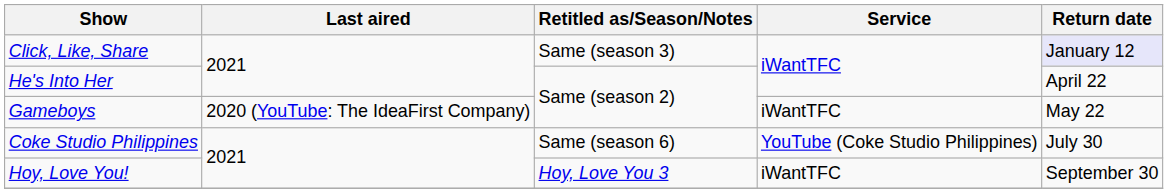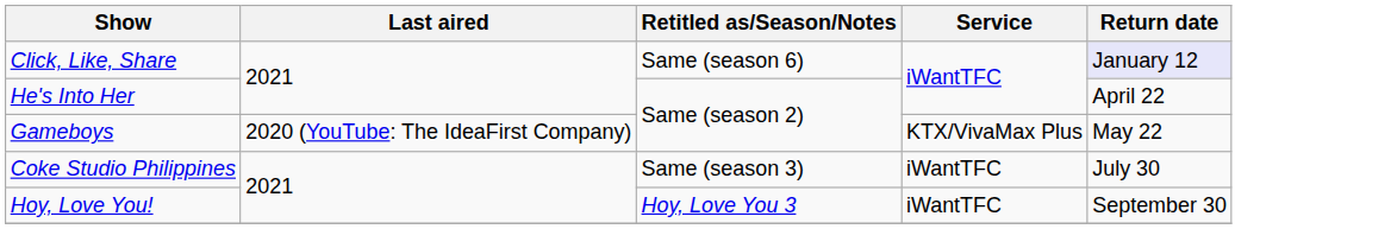 <table class="wikitable" style="text-align:left; line-height:20px; width:auto;">
 <tr>
 <th>Show</th>
 <th>Last aired</th>
 <th>Retitled as/Season/Notes</th>
 <th>Service</th>
 <th>Return date</th>
 </tr>
 <tr>
 <td><em><a href='#'>Click, Like, Share</a></em></td>
 <td rowspan="2">2021</td>
-<td>Same (season 3)</td>
+<td>Same (season 6)</td>
 <td rowspan="2"><a href='#'>iWantTFC</a></td>
 <td style="background: lavender;">January 12</td>
 </tr>
 <tr>
 <td><em><a href='#'>He's Into Her</a></em></td>
 <td rowspan="2">Same (season 2)</td>
 <td>April 22</td>
 </tr>
 <tr>
 <td><em><a href='#'>Gameboys</a></em></td>
 <td>2020 (<a href='#'>YouTube</a>: The IdeaFirst Company)</td>
-<td>iWantTFC</td>
+<td>KTX/VivaMax Plus</td>
 <td>May 22</td>
 </tr>
 <tr>
 <td><em><a href='#'>Coke Studio Philippines</a></em></td>
 <td rowspan="2">2021</td>
-<td>Same (season 6)</td>
-<td><a href='#'>YouTube</a> (Coke Studio Philippines)</td>
+<td>Same (season 3)</td>
+<td>iWantTFC</td>
 <td>July 30</td>
 </tr>
 <tr>
 <td><em><a href='#'>Hoy, Love You!</a></em></td>
 <td><em><a href='#'>Hoy, Love You 3</a></em></td>
 <td>iWantTFC</td>
 <td>September 30</td>
 </tr>
 <tr>
 </tr>
 </table>
